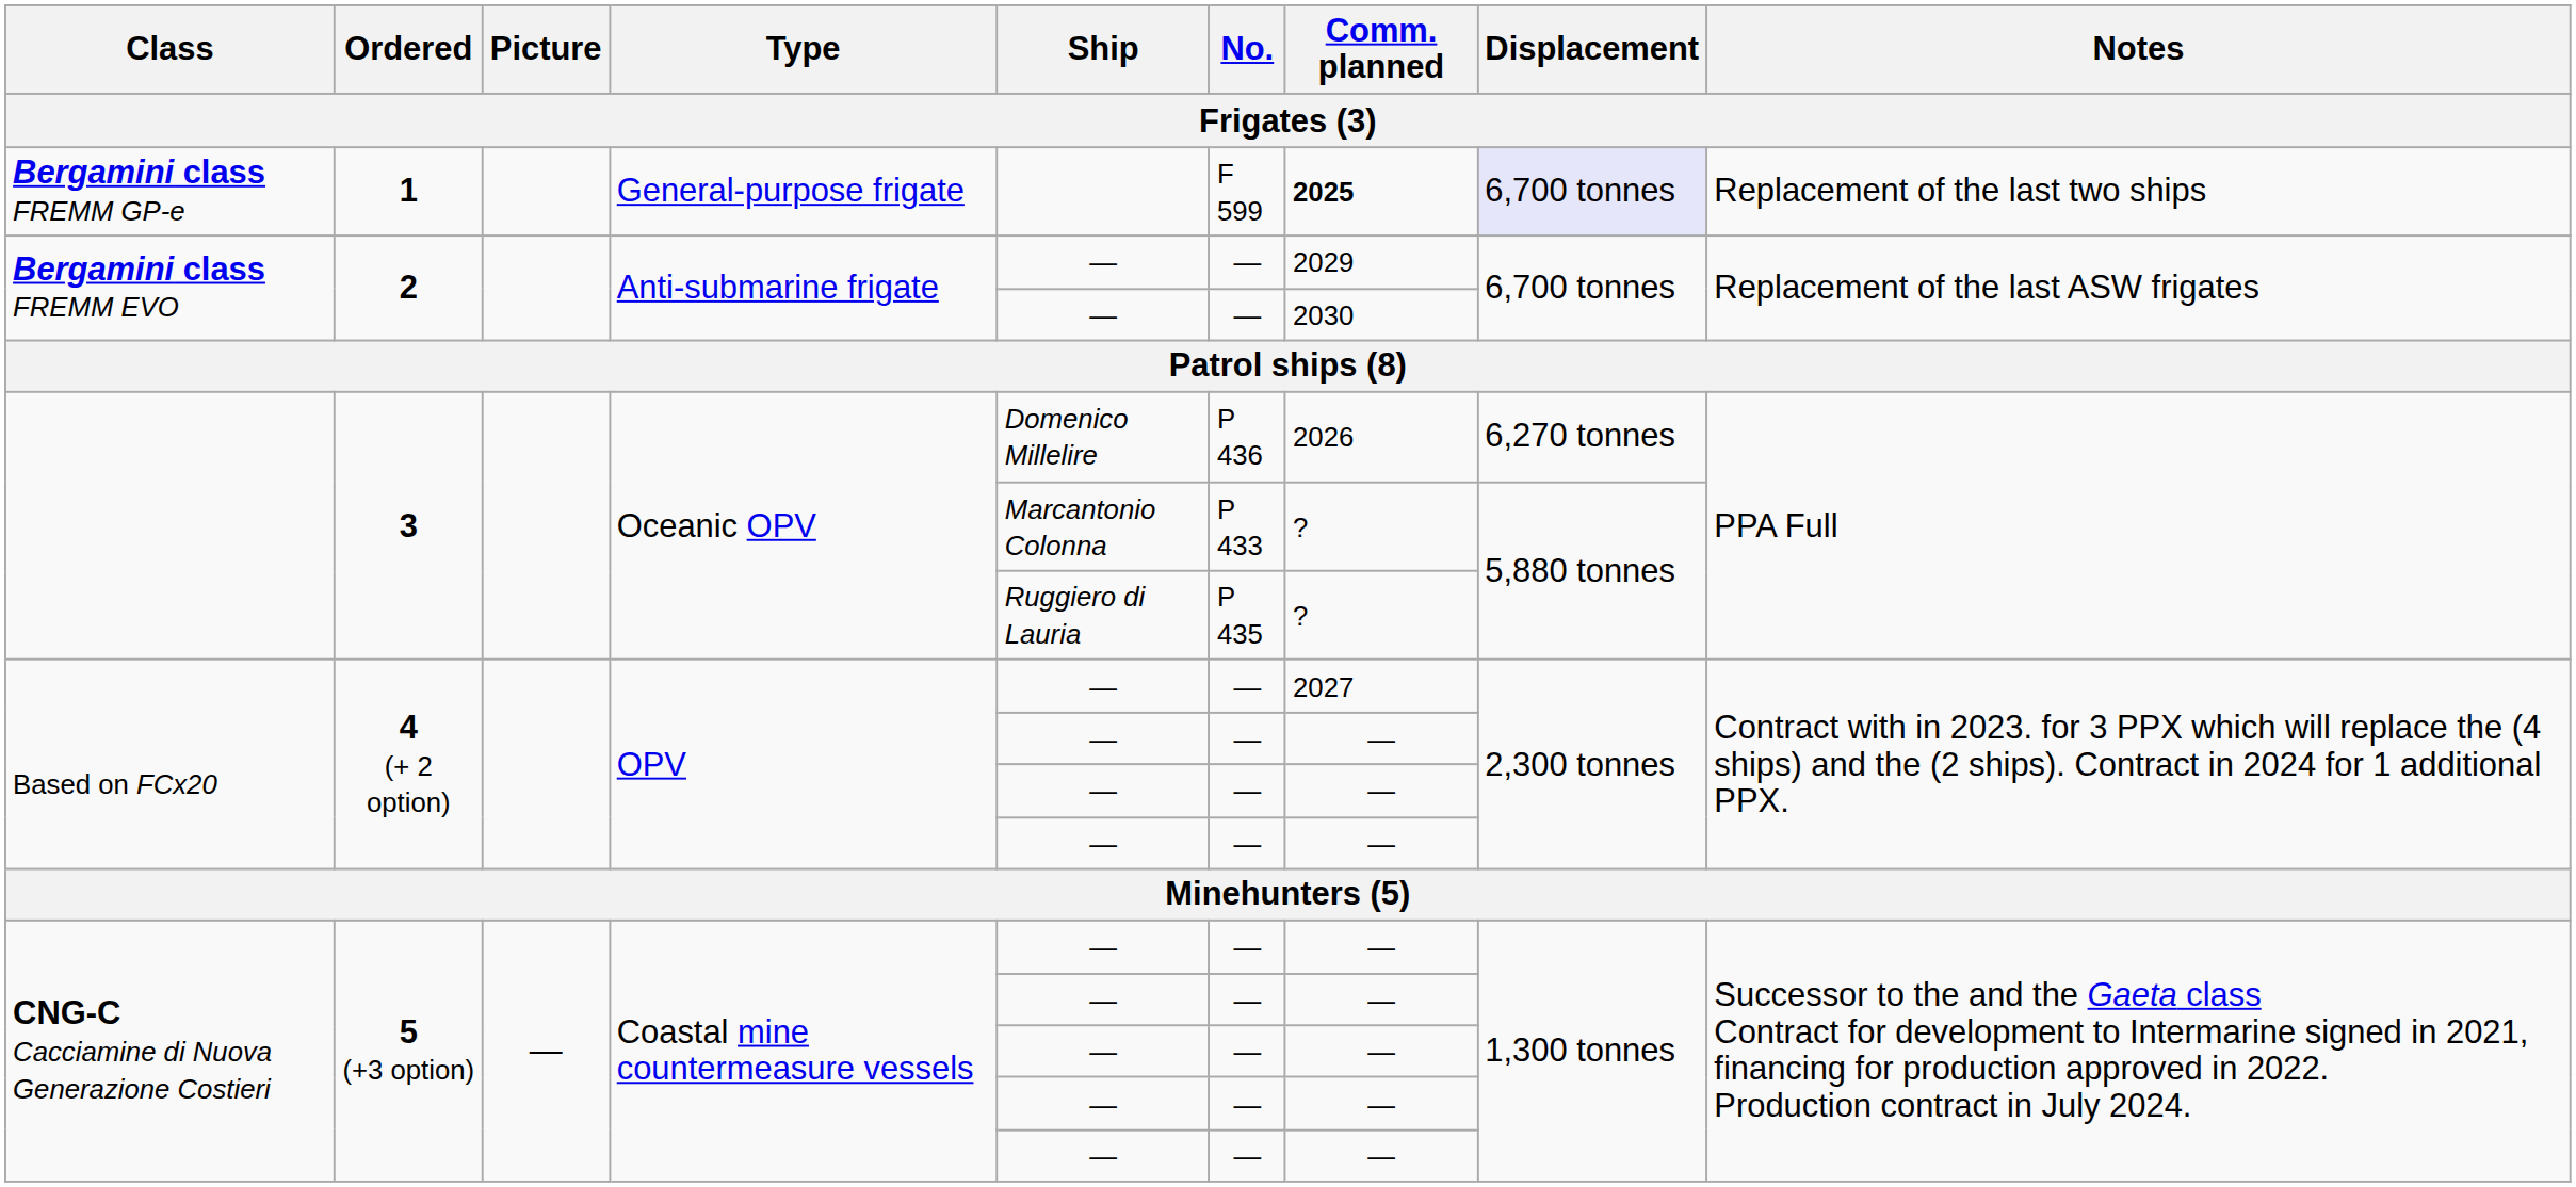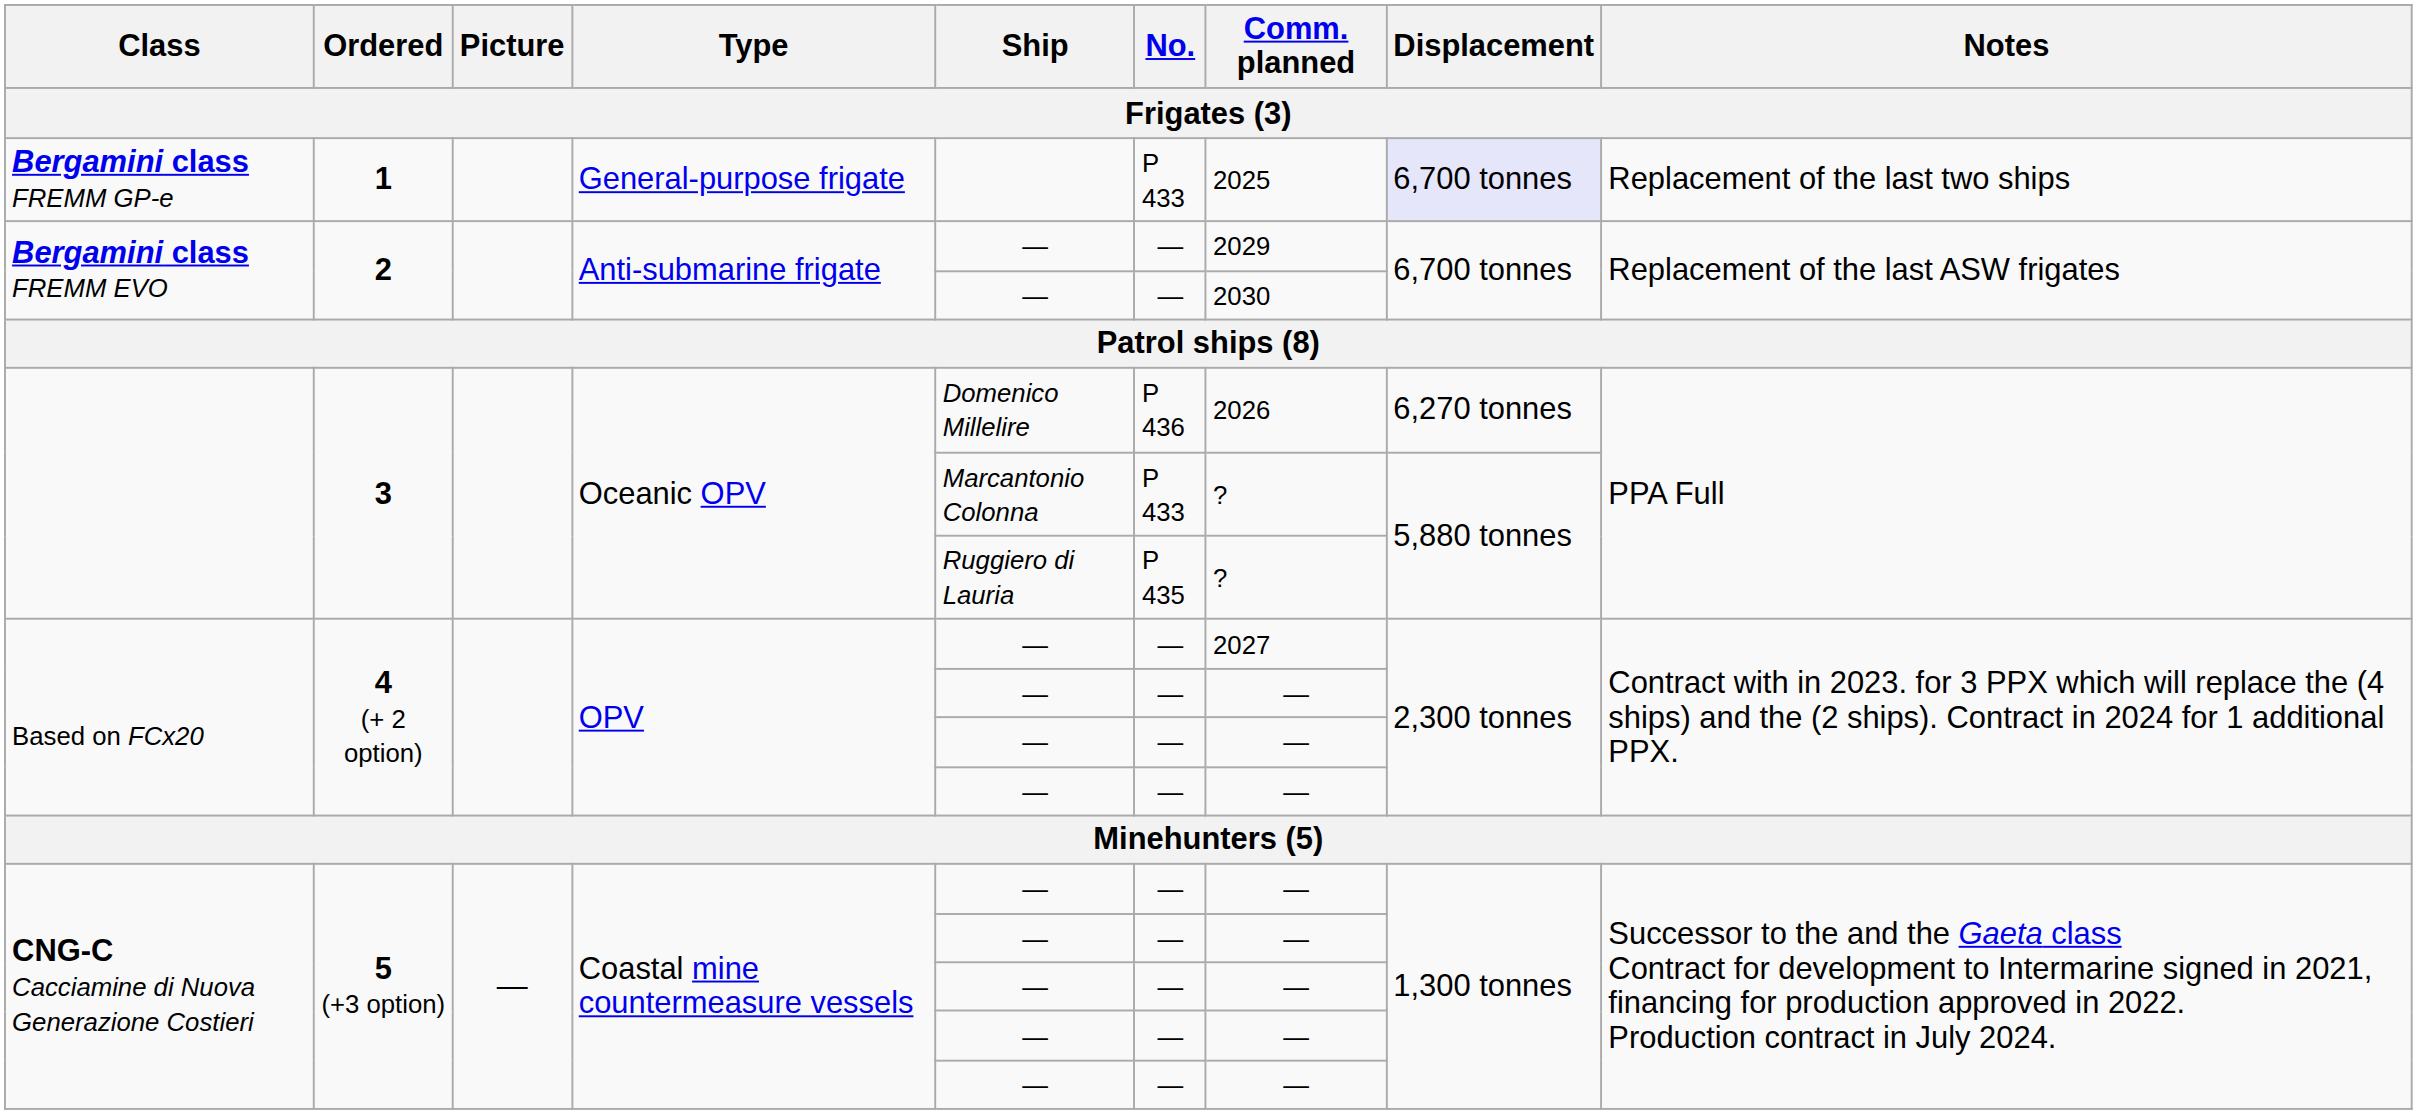 <table class="wikitable">
 <tr>
 <th>Class</th>
 <th>Ordered</th>
 <th>Picture</th>
 <th>Type</th>
 <th>Ship</th>
 <th><a href='#'>No.</a></th>
 <th><a href='#'>Comm.</a> planned</th>
 <th>Displacement</th>
 <th>Notes</th>
 </tr>
 <tr>
 <th colspan="9">Frigates (3)</th>
 </tr>
 <tr>
 <td><strong><a href='#'><em>Bergamini</em> class</a></strong><br><em><small>FREMM GP-e</small></em></td>
 <td style="text-align: center;"><strong>1</strong></td>
 <td></td>
 <td><a href='#'>General-purpose frigate</a></td>
 <td><em><small></small></em></td>
-<td><small>F 599</small></td>
-<td><strong><small>2025</small></strong></td>
+<td><small>P 433</small></td>
+<td><small>2025</small></td>
 <td style="background: lavender;">6,700 tonnes</td>
 <td>Replacement of the last two  ships<br></td>
 </tr>
 <tr>
 <td rowspan="2"><strong><a href='#'><em>Bergamini</em> class</a></strong><br><em><small>FREMM EVO</small></em></td>
 <td rowspan="2" style="text-align: center;"><strong>2</strong></td>
 <td rowspan="2"></td>
 <td rowspan="2"><a href='#'>Anti-submarine frigate</a></td>
 <td style="text-align: center;"><small>—</small></td>
 <td style="text-align: center;"><small>—</small></td>
 <td><small>2029</small></td>
 <td rowspan="2">6,700 tonnes</td>
 <td rowspan="2">Replacement of the last  ASW frigates<br><small></small></td>
 </tr>
 <tr>
 <td style="text-align: center;"><small>—</small></td>
 <td style="text-align: center;"><small>—</small></td>
 <td><small>2030</small></td>
 </tr>
 <tr>
 <th colspan="9"><strong>Patrol ships (8)</strong></th>
 </tr>
 <tr>
 <td rowspan="3"><strong></strong></td>
 <td rowspan="3" style="text-align: center;"><strong>3</strong></td>
 <td rowspan="3"></td>
 <td rowspan="3">Oceanic <a href='#'>OPV</a></td>
 <td><em><small>Domenico Millelire</small></em></td>
 <td><small>P 436</small></td>
 <td><small>2026</small></td>
 <td>6,270 tonnes</td>
 <td rowspan="3">PPA Full</td>
 </tr>
 <tr>
 <td><em><small>Marcantonio Colonna</small></em></td>
 <td><small>P 433</small></td>
 <td><small>?</small></td>
 <td rowspan="2">5,880 tonnes</td>
 </tr>
 <tr>
 <td><em><small>Ruggiero di Lauria</small></em></td>
 <td><small>P 435</small></td>
 <td><small>?</small></td>
 </tr>
 <tr>
 <td rowspan="4"><strong></strong><br><small>Based on <em>FCx20</em></small></td>
 <td rowspan="4" style="text-align: center;"><strong>4</strong><br><small>(+ 2 option)</small></td>
 <td rowspan="4" style="text-align: center;"></td>
 <td rowspan="4"><a href='#'>OPV</a></td>
 <td style="text-align: center;"><small>—</small></td>
 <td style="text-align: center;"><small>—</small></td>
 <td><small>2027 </small></td>
 <td rowspan="4">2,300 tonnes</td>
 <td rowspan="4">Contract with   in 2023. for 3 PPX which will  replace the  (4 ships) and the  (2 ships). Contract in 2024 for 1 additional PPX.</td>
 </tr>
 <tr>
 <td style="text-align: center;"><small>—</small></td>
 <td style="text-align: center;"><small>—</small></td>
 <td style="text-align: center;"><small>—</small></td>
 </tr>
 <tr>
 <td style="text-align: center;"><small>—</small></td>
 <td style="text-align: center;"><small>—</small></td>
 <td style="text-align: center;"><small>—</small></td>
 </tr>
 <tr>
 <td style="text-align: center;"><small>—</small></td>
 <td style="text-align: center;"><small>—</small></td>
 <td style="text-align: center;"><small>—</small></td>
 </tr>
 <tr>
 <th colspan="9">Minehunters (5)</th>
 </tr>
 <tr>
 <td rowspan="5"><strong>CNG-C</strong><br><small><em>Cacciamine di Nuova Generazione Costieri</em></small></td>
 <td rowspan="5" style="text-align: center;"><strong>5</strong><br><small>(+3 option)</small></td>
 <td rowspan="5" style="text-align: center;">—</td>
 <td rowspan="5">Coastal <a href='#'>mine countermeasure vessels</a></td>
 <td style="text-align: center;"><small>—</small></td>
 <td style="text-align: center;"><small>—</small></td>
 <td style="text-align: center;"><small>—</small></td>
 <td rowspan="5">1,300 tonnes</td>
 <td rowspan="9">Successor to the  and the <a href='#'><em>Gaeta</em> class</a><br>Contract for development to Intermarine signed in 2021, financing for production approved in 2022.<br>Production contract in July 2024.</td>
 </tr>
 <tr>
 <td style="text-align: center;"><small>—</small></td>
 <td style="text-align: center;"><small>—</small></td>
 <td style="text-align: center;"><small>—</small></td>
 </tr>
 <tr>
 <td style="text-align: center;"><small>—</small></td>
 <td style="text-align: center;"><small>—</small></td>
 <td style="text-align: center;"><small>—</small></td>
 </tr>
 <tr>
 <td style="text-align: center;"><small>—</small></td>
 <td style="text-align: center;"><small>—</small></td>
 <td style="text-align: center;"><small>—</small></td>
 </tr>
 <tr>
 <td style="text-align: center;"><small>—</small></td>
 <td style="text-align: center;"><small>—</small></td>
 <td style="text-align: center;"><small>—</small></td>
 </tr>
 </table>
